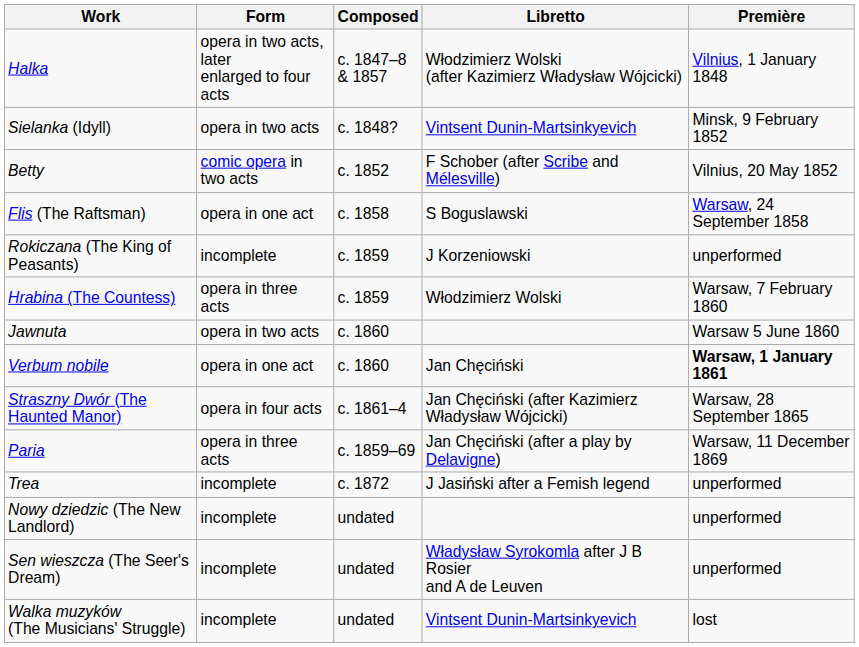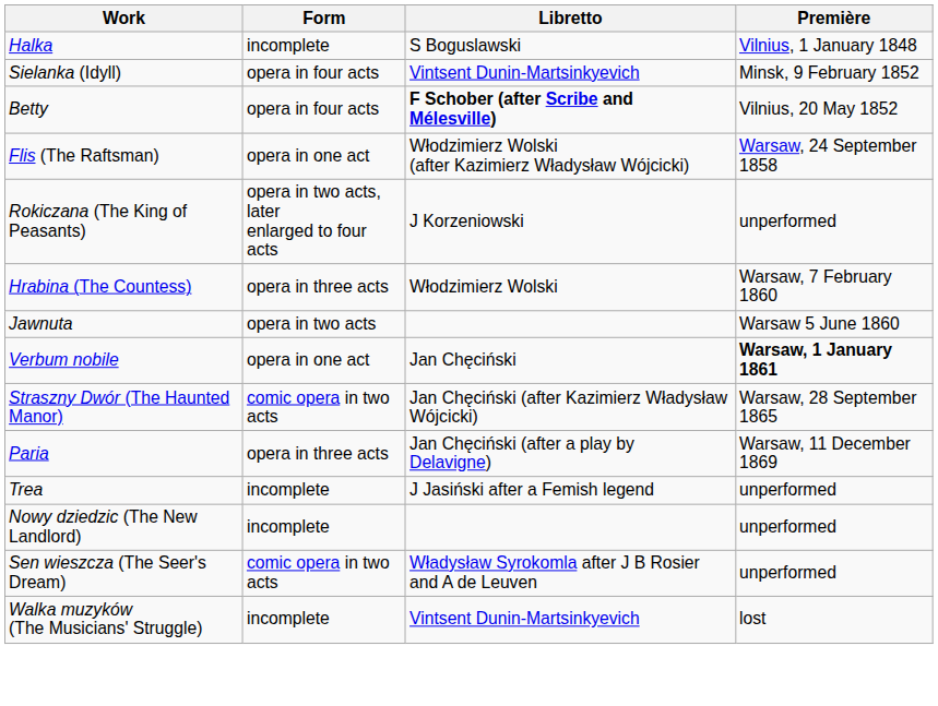 <table class="wikitable">
 <tr>
 <th>Work</th>
 <th>Form</th>
-<th>Composed</th>
 <th>Libretto</th>
 <th>Première</th>
 </tr>
 <tr>
 <td><em><a href='#'>Halka</a></em></td>
-<td>opera in two acts, later<br>enlarged to four acts</td>
-<td>c. 1847–8<br>& 1857</td>
-<td>Włodzimierz Wolski<br>(after Kazimierz Władysław Wójcicki)</td>
+<td>incomplete</td>
+<td>S Boguslawski</td>
 <td><a href='#'>Vilnius</a>, 1 January 1848</td>
 </tr>
 <tr>
 <td><em>Sielanka</em> (Idyll)</td>
-<td>opera in two acts</td>
-<td>c. 1848?</td>
+<td>opera in four acts</td>
 <td><a href='#'>Vintsent Dunin-Martsinkyevich</a></td>
 <td>Minsk, 9 February 1852</td>
 </tr>
 <tr>
 <td><em>Betty</em></td>
-<td><a href='#'>comic opera</a> in two acts</td>
-<td>c. 1852</td>
-<td>F Schober (after <a href='#'>Scribe</a> and<br><a href='#'>Mélesville</a>)</td>
+<td>opera in four acts</td>
+<td><strong>F Schober (after <a href='#'>Scribe</a> and<br><a href='#'>Mélesville</a>)</strong></td>
 <td>Vilnius, 20 May 1852</td>
 </tr>
 <tr>
 <td><em><a href='#'>Flis</a></em> (The Raftsman)</td>
 <td>opera in one act</td>
-<td>c. 1858</td>
-<td>S Boguslawski</td>
+<td>Włodzimierz Wolski<br>(after Kazimierz Władysław Wójcicki)</td>
 <td><a href='#'>Warsaw</a>, 24 September 1858</td>
 </tr>
 <tr>
 <td><em>Rokiczana</em> (The King of Peasants)</td>
-<td>incomplete</td>
-<td>c. 1859</td>
+<td>opera in two acts, later<br>enlarged to four acts</td>
 <td>J Korzeniowski</td>
 <td>unperformed</td>
 </tr>
 <tr>
 <td><a href='#'><em>Hrabina</em> (The Countess)</a></td>
 <td>opera in three acts</td>
-<td>c. 1859</td>
 <td>Włodzimierz Wolski</td>
 <td>Warsaw, 7 February 1860</td>
 </tr>
 <tr>
 <td><em>Jawnuta</em></td>
 <td>opera in two acts</td>
-<td>c. 1860</td>
 <td></td>
 <td>Warsaw 5 June 1860</td>
 </tr>
 <tr>
 <td><em><a href='#'>Verbum nobile</a></em></td>
 <td>opera in one act</td>
-<td>c. 1860</td>
 <td>Jan Chęciński</td>
 <td><strong>Warsaw, 1 January 1861</strong></td>
 </tr>
 <tr>
 <td><a href='#'><em>Straszny Dwór</em> (The Haunted Manor)</a></td>
-<td>opera in four acts</td>
-<td>c. 1861–4</td>
+<td><a href='#'>comic opera</a> in two acts</td>
 <td>Jan Chęciński (after Kazimierz Władysław Wójcicki)</td>
 <td>Warsaw, 28 September 1865</td>
 </tr>
 <tr>
 <td><a href='#'><em>Paria</em></a></td>
 <td>opera in three acts</td>
-<td>c. 1859–69</td>
 <td>Jan Chęciński (after a play by<br><a href='#'>Delavigne</a>)</td>
 <td>Warsaw, 11 December 1869</td>
 </tr>
 <tr>
 <td><em>Trea</em></td>
 <td>incomplete</td>
-<td>c. 1872</td>
 <td>J Jasiński after a Femish legend</td>
 <td>unperformed</td>
 </tr>
 <tr>
 <td><em>Nowy dziedzic</em> (The New Landlord)</td>
 <td>incomplete</td>
-<td>undated</td>
 <td></td>
 <td>unperformed</td>
 </tr>
 <tr>
 <td><em>Sen wieszcza</em> (The Seer's Dream)</td>
-<td>incomplete</td>
-<td>undated</td>
+<td><a href='#'>comic opera</a> in two acts</td>
 <td><a href='#'>Władysław Syrokomla</a> after J B Rosier<br>and A de Leuven</td>
 <td>unperformed</td>
 </tr>
 <tr>
 <td><em>Walka muzyków</em><br>(The Musicians' Struggle)</td>
 <td>incomplete</td>
-<td>undated</td>
 <td><a href='#'>Vintsent Dunin-Martsinkyevich</a></td>
 <td>lost</td>
 </tr>
 </table>
